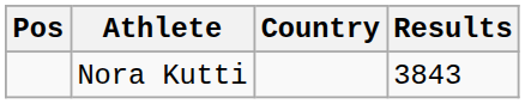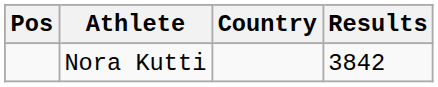 <table class="wikitable">
 <tr>
 <th>Pos</th>
 <th>Athlete</th>
 <th>Country</th>
 <th>Results</th>
 </tr>
 <tr>
 <td align="center"></td>
 <td>Nora Kutti</td>
 <td></td>
-<td>3843</td>
+<td>3842</td>
 </tr>
 </table>
